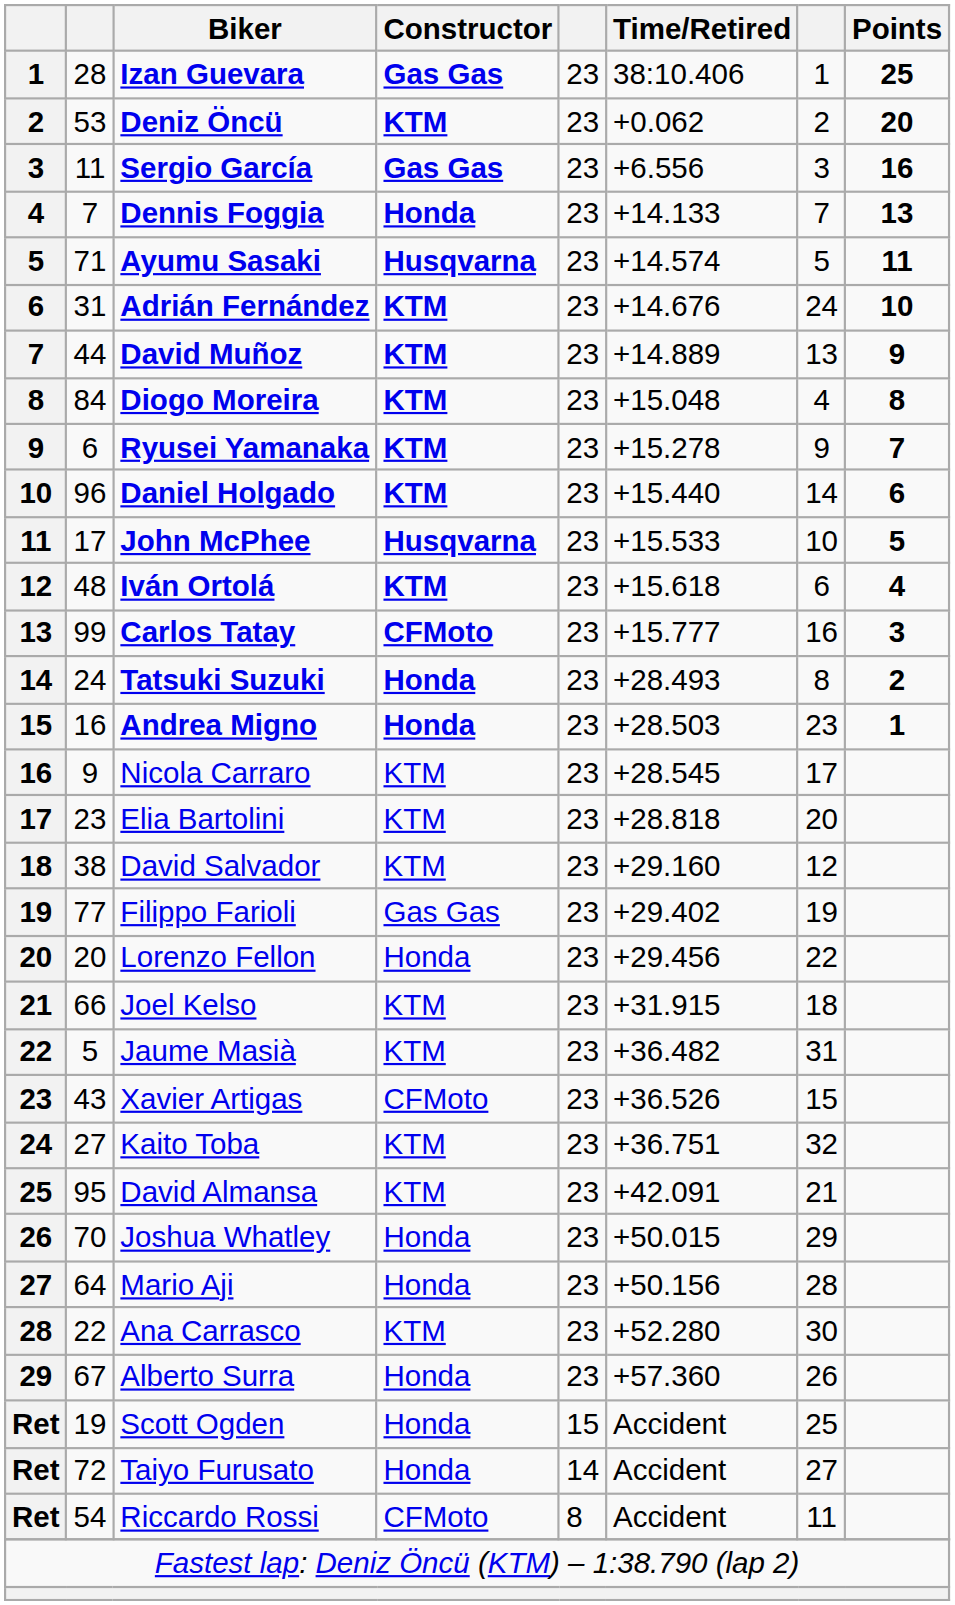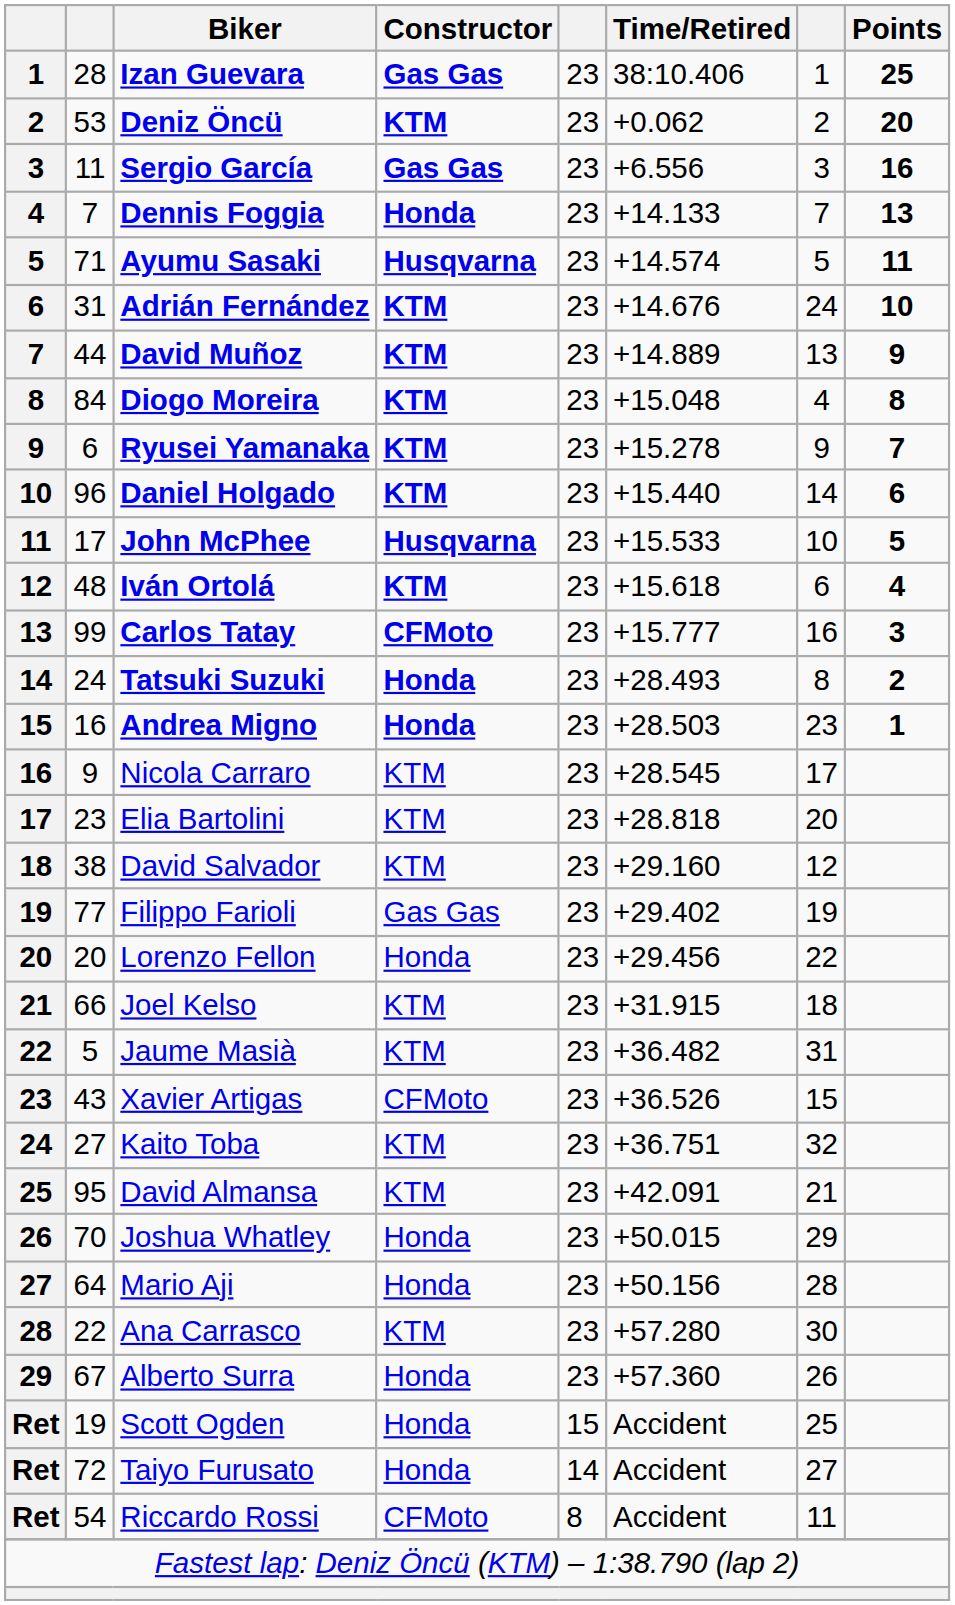 <table class="wikitable sortable" style="font-size: 85%;">
 <tr>
 <th scope="col"></th>
 <th scope="col"></th>
 <th scope="col">Biker</th>
 <th scope="col">Constructor</th>
 <th scope="col" class="unsortable"></th>
 <th scope="col" class="unsortable">Time/Retired</th>
 <th scope="col"></th>
 <th scope="col">Points</th>
 </tr>
 <tr>
 <th scope="row">1</th>
 <td align="center">28</td>
 <td> <strong><a href='#'>Izan Guevara</a></strong></td>
 <td><strong><a href='#'>Gas Gas</a></strong></td>
 <td>23</td>
 <td>38:10.406</td>
 <td align="center">1</td>
 <td align="center"><strong>25</strong></td>
 </tr>
 <tr>
 <th scope="row">2</th>
 <td align="center">53</td>
 <td> <strong><a href='#'>Deniz Öncü</a></strong></td>
 <td><strong><a href='#'>KTM</a></strong></td>
 <td>23</td>
 <td>+0.062</td>
 <td align="center">2</td>
 <td align="center"><strong>20</strong></td>
 </tr>
 <tr>
 <th scope="row">3</th>
 <td align="center">11</td>
 <td> <strong><a href='#'>Sergio García</a></strong></td>
 <td><strong><a href='#'>Gas Gas</a></strong></td>
 <td>23</td>
 <td>+6.556</td>
 <td align="center">3</td>
 <td align="center"><strong>16</strong></td>
 </tr>
 <tr>
 <th scope="row">4</th>
 <td align="center">7</td>
 <td> <strong><a href='#'>Dennis Foggia</a></strong></td>
 <td><strong><a href='#'>Honda</a></strong></td>
 <td>23</td>
 <td>+14.133</td>
 <td align="center">7</td>
 <td align="center"><strong>13</strong></td>
 </tr>
 <tr>
 <th scope="row">5</th>
 <td align="center">71</td>
 <td> <strong><a href='#'>Ayumu Sasaki</a></strong></td>
 <td><strong><a href='#'>Husqvarna</a></strong></td>
 <td>23</td>
 <td>+14.574</td>
 <td align="center">5</td>
 <td align="center"><strong>11</strong></td>
 </tr>
 <tr>
 <th scope="row">6</th>
 <td align="center">31</td>
 <td> <strong><a href='#'>Adrián Fernández</a></strong></td>
 <td><strong><a href='#'>KTM</a></strong></td>
 <td>23</td>
 <td>+14.676</td>
 <td align="center">24</td>
 <td align="center"><strong>10</strong></td>
 </tr>
 <tr>
 <th scope="row">7</th>
 <td align="center">44</td>
 <td> <strong><a href='#'>David Muñoz</a></strong></td>
 <td><strong><a href='#'>KTM</a></strong></td>
 <td>23</td>
 <td>+14.889</td>
 <td align="center">13</td>
 <td align="center"><strong>9</strong></td>
 </tr>
 <tr>
 <th scope="row">8</th>
 <td align="center">84</td>
 <td> <strong><a href='#'>Diogo Moreira</a></strong></td>
 <td><strong><a href='#'>KTM</a></strong></td>
 <td>23</td>
 <td>+15.048</td>
 <td align="center">4</td>
 <td align="center"><strong>8</strong></td>
 </tr>
 <tr>
 <th scope="row">9</th>
 <td align="center">6</td>
 <td> <strong><a href='#'>Ryusei Yamanaka</a></strong></td>
 <td><strong><a href='#'>KTM</a></strong></td>
 <td>23</td>
 <td>+15.278</td>
 <td align="center">9</td>
 <td align="center"><strong>7</strong></td>
 </tr>
 <tr>
 <th scope="row">10</th>
 <td align="center">96</td>
 <td> <strong><a href='#'>Daniel Holgado</a></strong></td>
 <td><strong><a href='#'>KTM</a></strong></td>
 <td>23</td>
 <td>+15.440</td>
 <td align="center">14</td>
 <td align="center"><strong>6</strong></td>
 </tr>
 <tr>
 <th scope="row">11</th>
 <td align="center">17</td>
 <td> <strong><a href='#'>John McPhee</a></strong></td>
 <td><strong><a href='#'>Husqvarna</a></strong></td>
 <td>23</td>
 <td>+15.533</td>
 <td align="center">10</td>
 <td align="center"><strong>5</strong></td>
 </tr>
 <tr>
 <th scope="row">12</th>
 <td align="center">48</td>
 <td> <strong><a href='#'>Iván Ortolá</a></strong></td>
 <td><strong><a href='#'>KTM</a></strong></td>
 <td>23</td>
 <td>+15.618</td>
 <td align="center">6</td>
 <td align="center"><strong>4</strong></td>
 </tr>
 <tr>
 <th scope="row">13</th>
 <td align="center">99</td>
 <td> <strong><a href='#'>Carlos Tatay</a></strong></td>
 <td><strong><a href='#'>CFMoto</a></strong></td>
 <td>23</td>
 <td>+15.777</td>
 <td align="center">16</td>
 <td align="center"><strong>3</strong></td>
 </tr>
 <tr>
 <th scope="row">14</th>
 <td align="center">24</td>
 <td> <strong><a href='#'>Tatsuki Suzuki</a></strong></td>
 <td><strong><a href='#'>Honda</a></strong></td>
 <td>23</td>
 <td>+28.493</td>
 <td align="center">8</td>
 <td align="center"><strong>2</strong></td>
 </tr>
 <tr>
 <th scope="row">15</th>
 <td align="center">16</td>
 <td> <strong><a href='#'>Andrea Migno</a></strong></td>
 <td><strong><a href='#'>Honda</a></strong></td>
 <td>23</td>
 <td>+28.503</td>
 <td align="center">23</td>
 <td align="center"><strong>1</strong></td>
 </tr>
 <tr>
 <th scope="row">16</th>
 <td align="center">9</td>
 <td> <a href='#'>Nicola Carraro</a></td>
 <td><a href='#'>KTM</a></td>
 <td>23</td>
 <td>+28.545</td>
 <td align="center">17</td>
 <td></td>
 </tr>
 <tr>
 <th scope="row">17</th>
 <td align="center">23</td>
 <td> <a href='#'>Elia Bartolini</a></td>
 <td><a href='#'>KTM</a></td>
 <td>23</td>
 <td>+28.818</td>
 <td align="center">20</td>
 <td></td>
 </tr>
 <tr>
 <th scope="row">18</th>
 <td align="center">38</td>
 <td> <a href='#'>David Salvador</a></td>
 <td><a href='#'>KTM</a></td>
 <td>23</td>
 <td>+29.160</td>
 <td align="center">12</td>
 <td></td>
 </tr>
 <tr>
 <th scope="row">19</th>
 <td align="center">77</td>
 <td> <a href='#'>Filippo Farioli</a></td>
 <td><a href='#'>Gas Gas</a></td>
 <td>23</td>
 <td>+29.402</td>
 <td align="center">19</td>
 <td></td>
 </tr>
 <tr>
 <th scope="row">20</th>
 <td align="center">20</td>
 <td> <a href='#'>Lorenzo Fellon</a></td>
 <td><a href='#'>Honda</a></td>
 <td>23</td>
 <td>+29.456</td>
 <td align="center">22</td>
 <td></td>
 </tr>
 <tr>
 <th scope="row">21</th>
 <td align="center">66</td>
 <td> <a href='#'>Joel Kelso</a></td>
 <td><a href='#'>KTM</a></td>
 <td>23</td>
 <td>+31.915</td>
 <td align="center">18</td>
 <td></td>
 </tr>
 <tr>
 <th scope="row">22</th>
 <td align="center">5</td>
 <td> <a href='#'>Jaume Masià</a></td>
 <td><a href='#'>KTM</a></td>
 <td>23</td>
 <td>+36.482</td>
 <td align="center">31</td>
 <td></td>
 </tr>
 <tr>
 <th scope="row">23</th>
 <td align="center">43</td>
 <td> <a href='#'>Xavier Artigas</a></td>
 <td><a href='#'>CFMoto</a></td>
 <td>23</td>
 <td>+36.526</td>
 <td align="center">15</td>
 <td></td>
 </tr>
 <tr>
 <th scope="row">24</th>
 <td align="center">27</td>
 <td> <a href='#'>Kaito Toba</a></td>
 <td><a href='#'>KTM</a></td>
 <td>23</td>
 <td>+36.751</td>
 <td align="center">32</td>
 <td></td>
 </tr>
 <tr>
 <th scope="row">25</th>
 <td align="center">95</td>
 <td> <a href='#'>David Almansa</a></td>
 <td><a href='#'>KTM</a></td>
 <td>23</td>
 <td>+42.091</td>
 <td align="center">21</td>
 <td></td>
 </tr>
 <tr>
 <th scope="row">26</th>
 <td align="center">70</td>
 <td> <a href='#'>Joshua Whatley</a></td>
 <td><a href='#'>Honda</a></td>
 <td>23</td>
 <td>+50.015</td>
 <td align="center">29</td>
 <td></td>
 </tr>
 <tr>
 <th scope="row">27</th>
 <td align="center">64</td>
 <td> <a href='#'>Mario Aji</a></td>
 <td><a href='#'>Honda</a></td>
 <td>23</td>
 <td>+50.156</td>
 <td align="center">28</td>
 <td></td>
 </tr>
 <tr>
 <th scope="row">28</th>
 <td align="center">22</td>
 <td> <a href='#'>Ana Carrasco</a></td>
 <td><a href='#'>KTM</a></td>
 <td>23</td>
-<td>+52.280</td>
+<td>+57.280</td>
 <td align="center">30</td>
 <td></td>
 </tr>
 <tr>
 <th scope="row">29</th>
 <td align="center">67</td>
 <td> <a href='#'>Alberto Surra</a></td>
 <td><a href='#'>Honda</a></td>
 <td>23</td>
 <td>+57.360</td>
 <td align="center">26</td>
 <td></td>
 </tr>
 <tr>
 <th scope="row">Ret</th>
 <td align="center">19</td>
 <td> <a href='#'>Scott Ogden</a></td>
 <td><a href='#'>Honda</a></td>
 <td>15</td>
 <td>Accident</td>
 <td align="center">25</td>
 <td></td>
 </tr>
 <tr>
 <th scope="row">Ret</th>
 <td align="center">72</td>
 <td> <a href='#'>Taiyo Furusato</a></td>
 <td><a href='#'>Honda</a></td>
 <td>14</td>
 <td>Accident</td>
 <td align="center">27</td>
 <td></td>
 </tr>
 <tr>
 <th scope="row">Ret</th>
 <td align="center">54</td>
 <td> <a href='#'>Riccardo Rossi</a></td>
 <td><a href='#'>CFMoto</a></td>
 <td>8</td>
 <td>Accident</td>
 <td align="center">11</td>
 <td></td>
 </tr>
 <tr>
 </tr>
 <tr class="sortbottom">
 <td colspan="8" style="text-align:center"><em><a href='#'>Fastest lap</a>:  <a href='#'>Deniz Öncü</a> (<a href='#'>KTM</a>) – 1:38.790 (lap 2)</em></td>
 </tr>
 <tr>
 <th colspan=8></th>
 </tr>
 </table>
